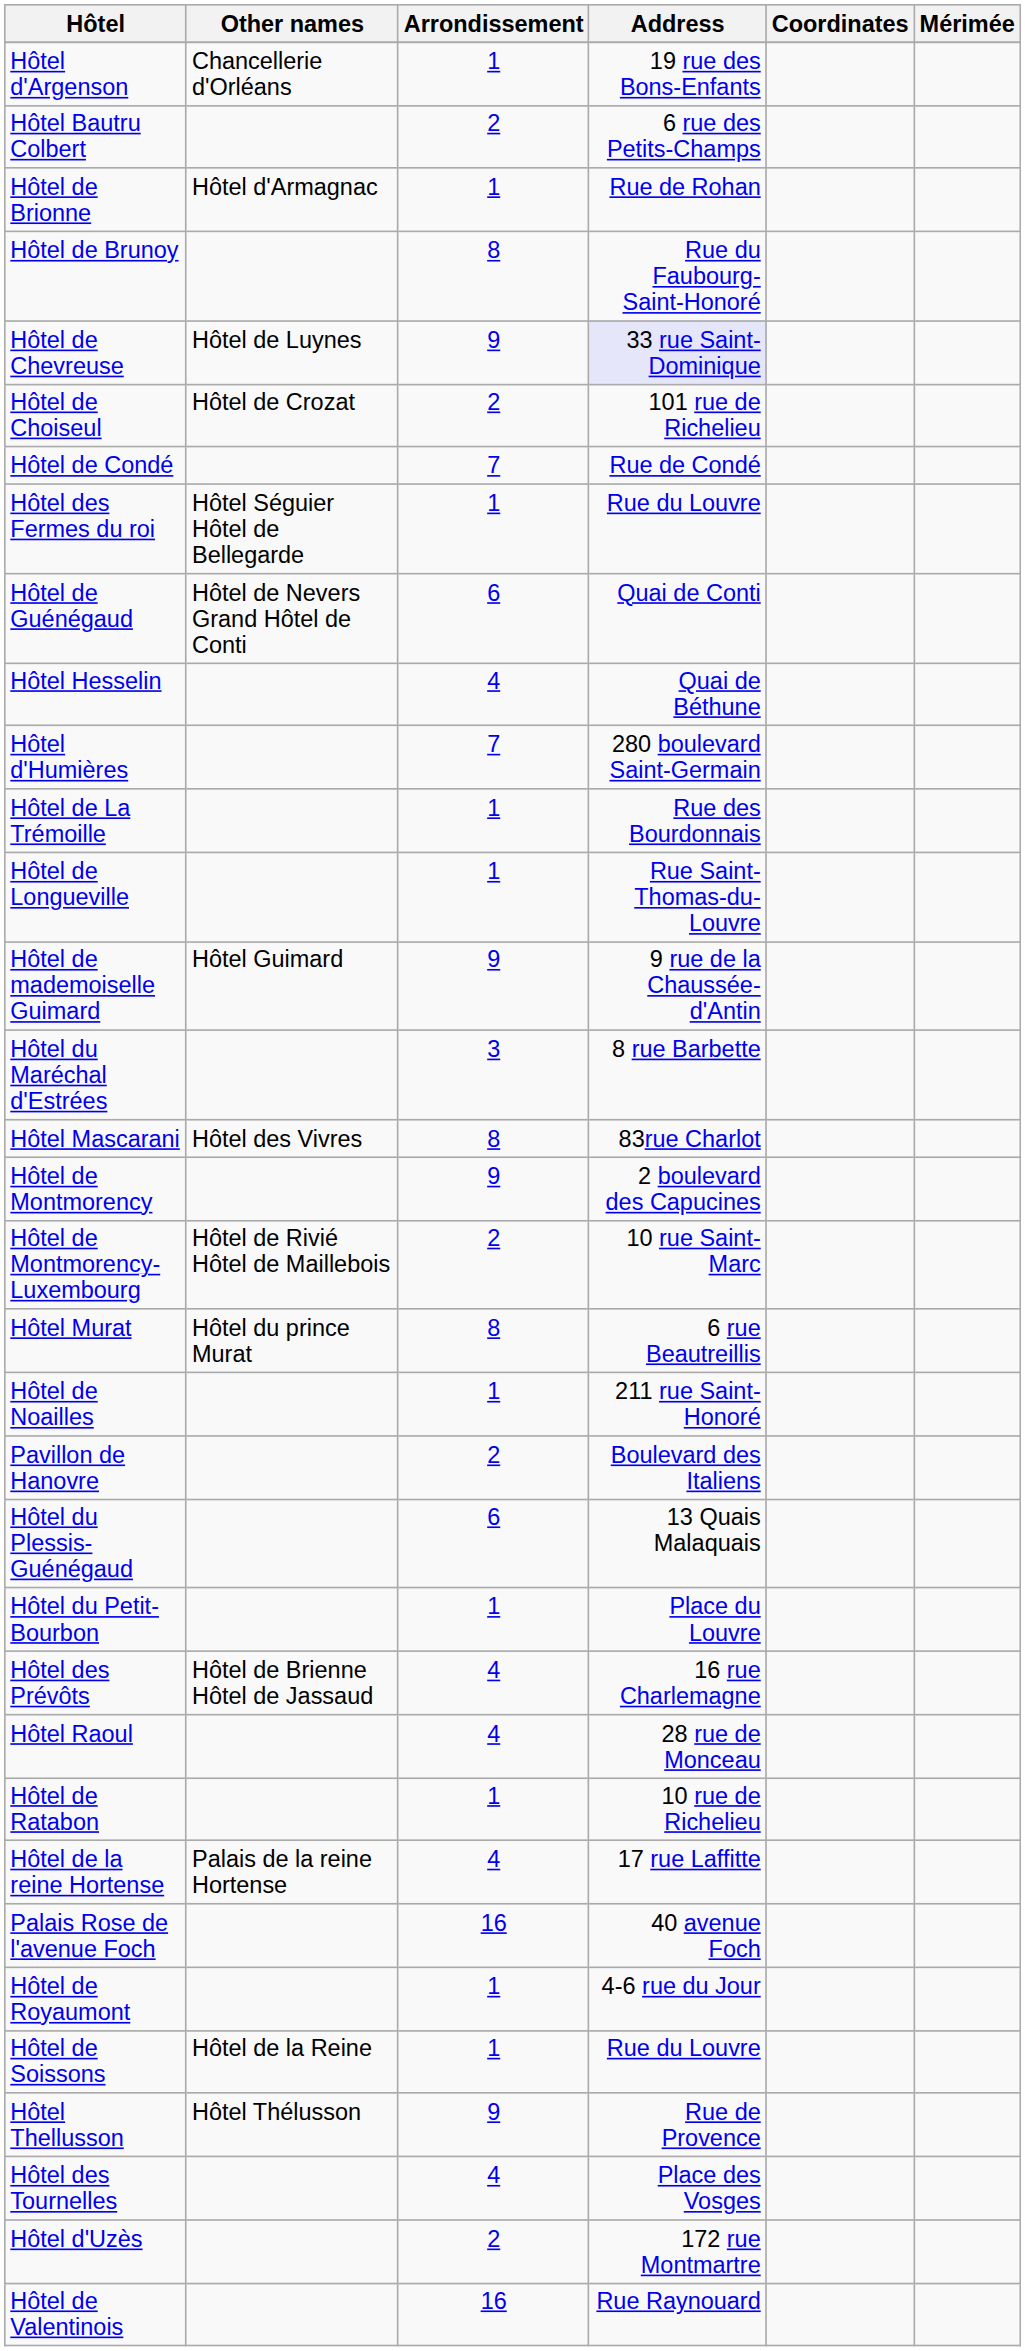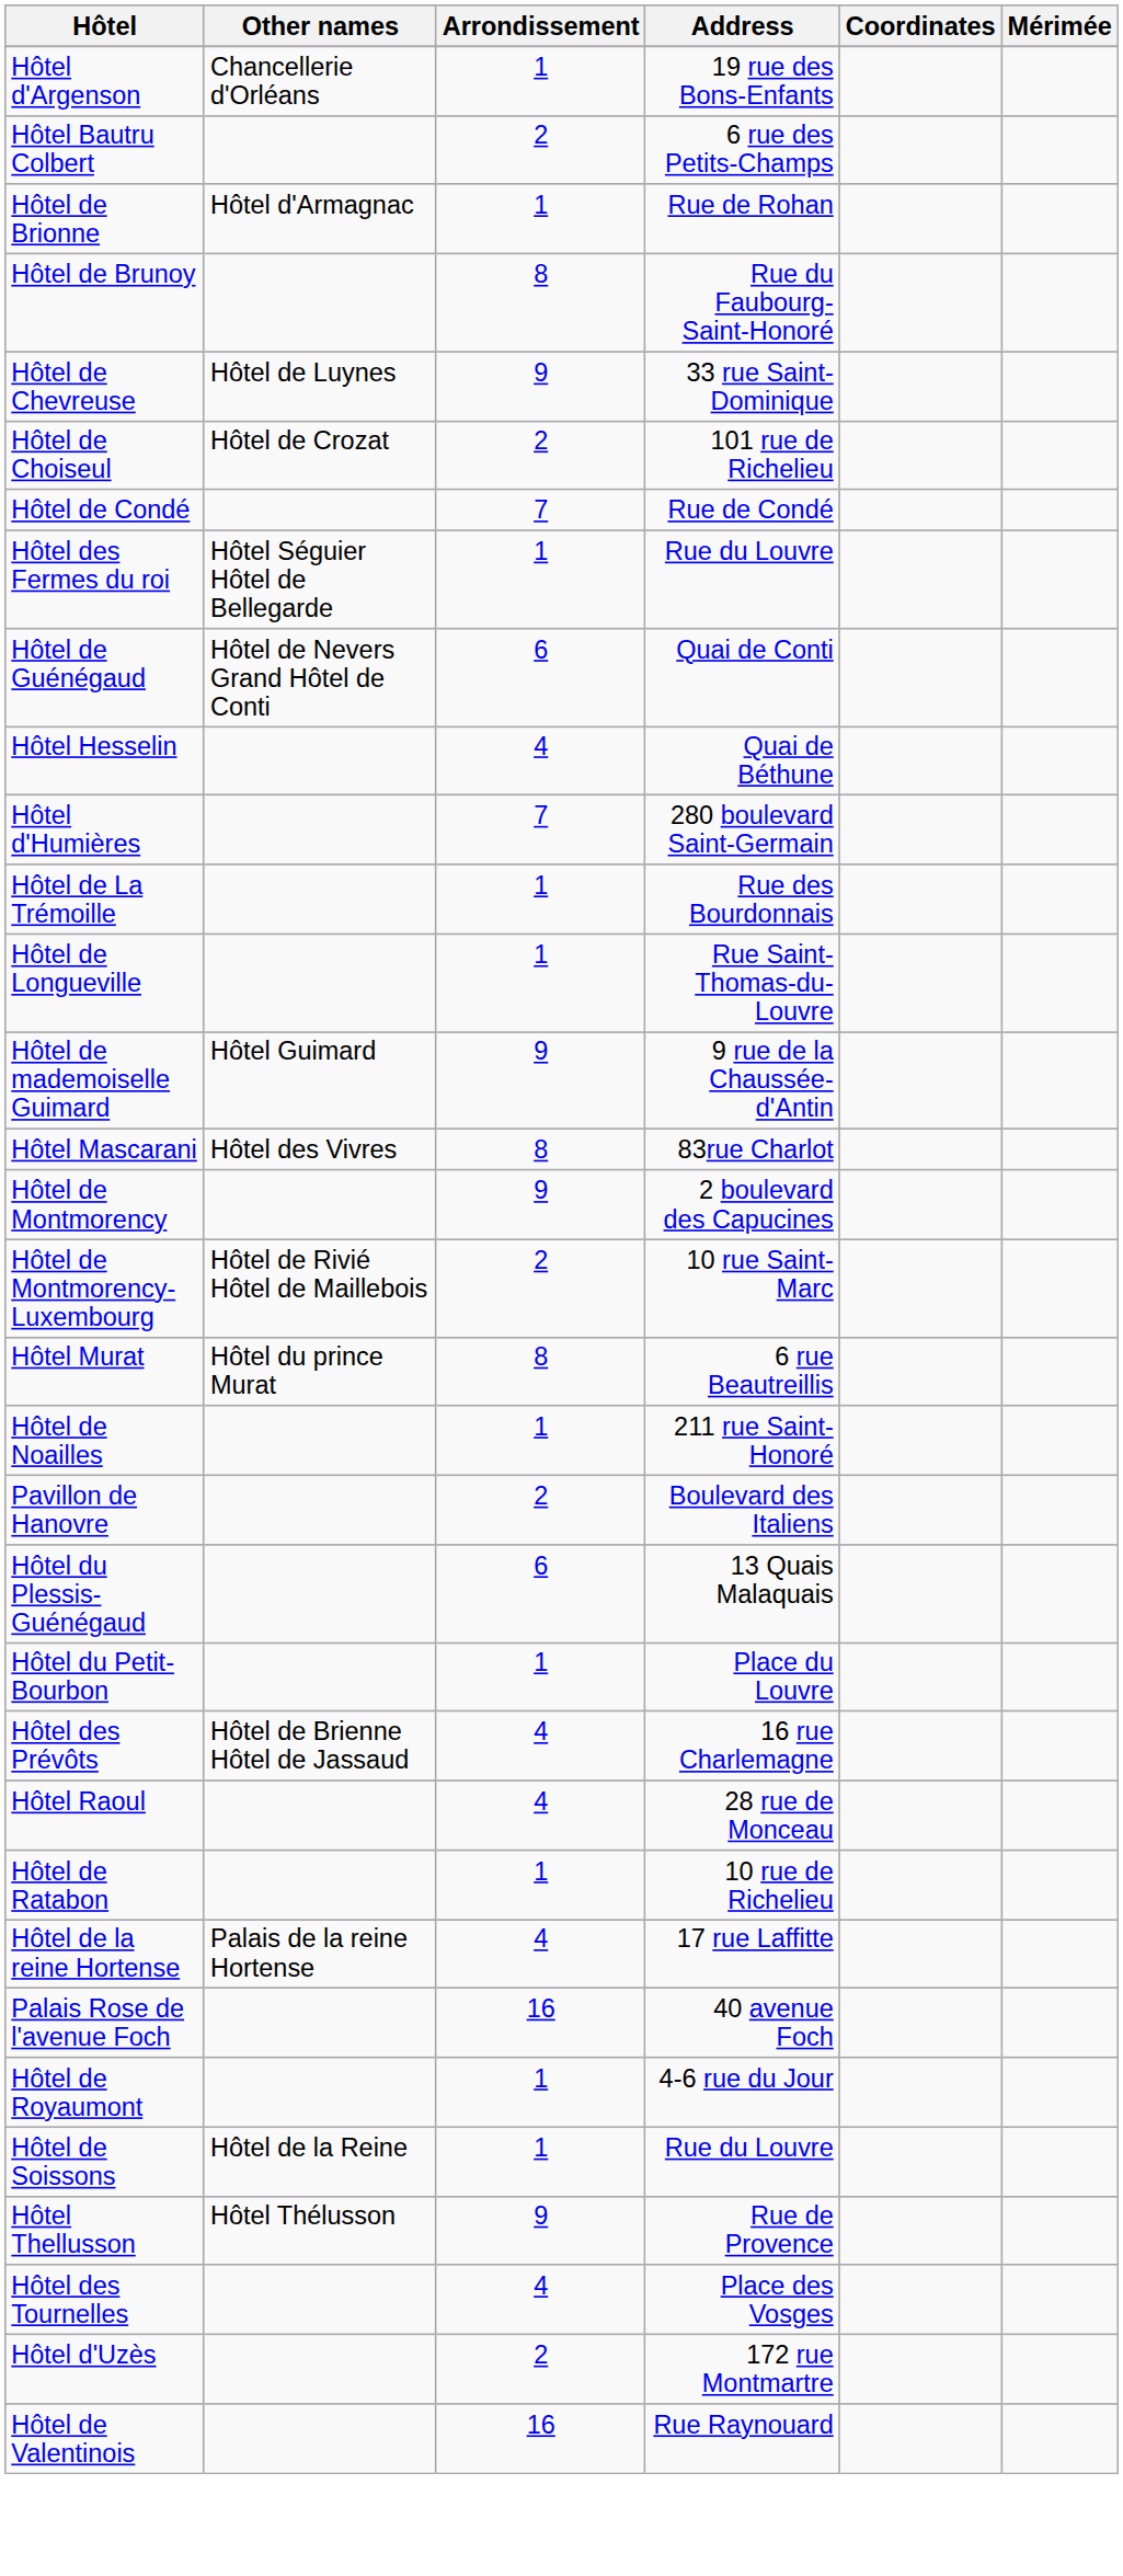 <table class="wikitable sortable plainlinks" style="margin-left: auto; margin-right: auto; border: none; text-align: right; font-size: 90%;" width="100%">
 <tr>
 <th width="20%">Hôtel</th>
 <th width="28%">Other names</th>
 <th>Arrondissement</th>
 <th width="20%">Address</th>
 <th>Coordinates</th>
 <th>Mérimée</th>
 </tr>
 <tr>
 </tr>
 <tr valign="top">
 <td align ="left"><a href='#'>Hôtel d'Argenson</a></td>
 <td align ="left">Chancellerie d'Orléans</td>
 <td align ="center"><a href='#'>1</a></td>
 <td align ="right">19 <a href='#'>rue des Bons-Enfants</a></td>
 <td align ="center"></td>
 <td align ="center"></td>
 </tr>
 <tr valign="top">
 <td align ="left"><a href='#'>Hôtel Bautru Colbert</a></td>
 <td align ="left"></td>
 <td align ="center"><a href='#'>2</a></td>
 <td align ="right">6 <a href='#'>rue des Petits-Champs</a></td>
 <td align ="center"></td>
 <td align ="center"></td>
 </tr>
 <tr valign="top">
 <td align ="left"><a href='#'>Hôtel de Brionne</a></td>
 <td align ="left">Hôtel d'Armagnac</td>
 <td align ="center"><a href='#'>1</a></td>
 <td align ="right"><a href='#'>Rue de Rohan</a></td>
 <td align ="center"></td>
 <td align ="center"></td>
 </tr>
 <tr valign="top">
 <td align ="left"><a href='#'>Hôtel de Brunoy</a></td>
 <td align ="left"></td>
 <td align ="center"><a href='#'>8</a></td>
 <td align ="right"><a href='#'>Rue du Faubourg-Saint-Honoré</a></td>
 <td align ="center"></td>
 <td align ="center"></td>
 </tr>
 <tr valign="top">
 <td align ="left"><a href='#'>Hôtel de Chevreuse</a></td>
 <td align ="left">Hôtel de Luynes</td>
 <td align ="center"><a href='#'>9</a></td>
-<td align ="right" style="background: lavender;">33 <a href='#'>rue Saint-Dominique</a></td>
+<td align ="right">33 <a href='#'>rue Saint-Dominique</a></td>
 <td align ="center"></td>
 <td align ="center"></td>
 </tr>
 <tr valign="top">
 <td align ="left"><a href='#'>Hôtel de Choiseul</a></td>
 <td align ="left">Hôtel de Crozat</td>
 <td align ="center"><a href='#'>2</a></td>
 <td align ="right">101 <a href='#'>rue de Richelieu</a></td>
 <td align ="center"></td>
 <td align ="center"></td>
 </tr>
 <tr valign="top">
 <td align ="left"><a href='#'>Hôtel de Condé</a></td>
 <td align ="left"></td>
 <td align ="center"><a href='#'>7</a></td>
 <td align ="right"><a href='#'>Rue de Condé</a></td>
 <td align ="center"></td>
 <td align ="center"></td>
 </tr>
 <tr valign="top">
 <td align ="left"><a href='#'>Hôtel des Fermes du roi</a></td>
 <td align ="left">Hôtel Séguier<br>Hôtel de Bellegarde</td>
 <td align ="center"><a href='#'>1</a></td>
 <td align ="right"><a href='#'>Rue du Louvre</a></td>
 <td align ="center"></td>
 <td align ="center"></td>
 </tr>
 <tr valign="top">
 <td align ="left"><a href='#'>Hôtel de Guénégaud</a></td>
 <td align ="left">Hôtel de Nevers<br>Grand Hôtel de Conti</td>
 <td align ="center"><a href='#'>6</a></td>
 <td align ="right"><a href='#'>Quai de Conti</a></td>
 <td align ="center"></td>
 <td align ="center"></td>
 </tr>
 <tr valign="top">
 <td align ="left"><a href='#'>Hôtel Hesselin</a></td>
 <td align ="left"></td>
 <td align ="center"><a href='#'>4</a></td>
 <td align ="right"><a href='#'>Quai de Béthune</a></td>
 <td align ="center"></td>
 <td align ="center"></td>
 </tr>
 <tr valign="top">
 <td align ="left"><a href='#'>Hôtel d'Humières</a></td>
 <td align ="left"></td>
 <td align ="center"><a href='#'>7</a></td>
 <td align ="right">280 <a href='#'>boulevard Saint-Germain</a></td>
 <td align ="center"></td>
 <td align ="center"></td>
 </tr>
 <tr valign="top">
 <td align ="left"><a href='#'>Hôtel de La Trémoille</a></td>
 <td align ="left"></td>
 <td align ="center"><a href='#'>1</a></td>
 <td align ="right"><a href='#'>Rue des Bourdonnais</a></td>
 <td align ="center"></td>
 <td align ="center"></td>
 </tr>
 <tr valign="top">
 <td align ="left"><a href='#'>Hôtel de Longueville</a></td>
 <td align ="left"></td>
 <td align ="center"><a href='#'>1</a></td>
 <td align ="right"><a href='#'>Rue Saint-Thomas-du-Louvre</a></td>
 <td align ="center"></td>
 <td align ="center"></td>
 </tr>
 <tr valign="top">
 <td align ="left"><a href='#'>Hôtel de mademoiselle Guimard</a></td>
 <td align ="left">Hôtel Guimard</td>
 <td align ="center"><a href='#'>9</a></td>
 <td align ="right">9 <a href='#'>rue de la Chaussée-d'Antin</a></td>
-<td align ="center"></td>
-<td align ="center"></td>
-</tr>
-<tr valign="top">
-<td align ="left"><a href='#'>Hôtel du Maréchal d'Estrées</a></td>
-<td align ="left"></td>
-<td align ="center"><a href='#'>3</a></td>
-<td align ="right">8 <a href='#'>rue Barbette</a></td>
 <td align ="center"></td>
 <td align ="center"></td>
 </tr>
 <tr valign="top">
 <td align ="left"><a href='#'>Hôtel Mascarani</a></td>
 <td align ="left">Hôtel des Vivres</td>
 <td align ="center"><a href='#'>8</a></td>
 <td align ="right">83<a href='#'>rue Charlot</a></td>
 <td align ="center"></td>
 <td align ="center"></td>
 </tr>
 <tr valign="top">
 <td align ="left"><a href='#'>Hôtel de Montmorency</a></td>
 <td align ="left"></td>
 <td align ="center"><a href='#'>9</a></td>
 <td align ="right">2 <a href='#'>boulevard des Capucines</a></td>
 <td align ="center"></td>
 <td align ="center"></td>
 </tr>
 <tr valign="top">
 <td align ="left"><a href='#'>Hôtel de Montmorency-Luxembourg</a></td>
 <td align ="left">Hôtel de Rivié<br>Hôtel de Maillebois</td>
 <td align ="center"><a href='#'>2</a></td>
 <td align ="right">10 <a href='#'>rue Saint-Marc</a></td>
 <td align ="center"></td>
 <td align ="center"></td>
 </tr>
 <tr valign="top">
 <td align ="left"><a href='#'>Hôtel Murat</a></td>
 <td align ="left">Hôtel du prince Murat</td>
 <td align ="center"><a href='#'>8</a></td>
 <td align ="right">6 <a href='#'>rue Beautreillis</a></td>
 <td align ="center"></td>
 <td align ="center"></td>
 </tr>
 <tr valign="top">
 <td align ="left"><a href='#'>Hôtel de Noailles</a></td>
 <td align ="left"></td>
 <td align ="center"><a href='#'>1</a></td>
 <td align ="right">211 <a href='#'>rue Saint-Honoré</a></td>
 <td align ="center"></td>
 <td align ="center"></td>
 </tr>
 <tr valign="top">
 <td align ="left"><a href='#'>Pavillon de Hanovre</a></td>
 <td align ="left"></td>
 <td align ="center"><a href='#'>2</a></td>
 <td align ="right"><a href='#'>Boulevard des Italiens</a></td>
 <td align ="center"></td>
 <td align ="center"></td>
 </tr>
 <tr valign="top">
 <td align ="left"><a href='#'>Hôtel du Plessis-Guénégaud</a></td>
 <td align ="left"></td>
 <td align ="center"><a href='#'>6</a></td>
 <td align ="right">13 Quais Malaquais</td>
 <td align ="center"></td>
 <td align ="center"></td>
 </tr>
 <tr valign="top">
 <td align ="left"><a href='#'>Hôtel du Petit-Bourbon</a></td>
 <td align ="left"></td>
 <td align ="center"><a href='#'>1</a></td>
 <td align ="right"><a href='#'>Place du Louvre</a></td>
 <td align ="center"></td>
 <td align ="center"></td>
 </tr>
 <tr valign="top">
 <td align ="left"><a href='#'>Hôtel des Prévôts</a></td>
 <td align ="left">Hôtel de Brienne<br>Hôtel de Jassaud</td>
 <td align ="center"><a href='#'>4</a></td>
 <td align ="right">16 <a href='#'>rue Charlemagne</a></td>
 <td align ="center"></td>
 <td align ="center"></td>
 </tr>
 <tr valign="top">
 <td align ="left"><a href='#'>Hôtel Raoul</a></td>
 <td align ="left"></td>
 <td align ="center"><a href='#'>4</a></td>
 <td align ="right">28 <a href='#'>rue de Monceau</a></td>
 <td align ="center"></td>
 <td align ="center"></td>
 </tr>
 <tr valign="top">
 <td align ="left"><a href='#'>Hôtel de Ratabon</a></td>
 <td align ="left"></td>
 <td align ="center"><a href='#'>1</a></td>
 <td align ="right">10 <a href='#'>rue de Richelieu</a></td>
 <td align ="center"></td>
 <td align ="center"></td>
 </tr>
 <tr valign="top">
 <td align ="left"><a href='#'>Hôtel de la reine Hortense</a></td>
 <td align ="left">Palais de la reine Hortense</td>
 <td align ="center"><a href='#'>4</a></td>
 <td align ="right">17 <a href='#'>rue Laffitte</a></td>
 <td align ="center"></td>
 <td align ="center"></td>
 </tr>
 <tr valign="top">
 <td align ="left"><a href='#'>Palais Rose de l'avenue Foch</a></td>
 <td align ="left"></td>
 <td align ="center"><a href='#'>16</a></td>
 <td align ="right">40 <a href='#'>avenue Foch</a></td>
 <td align ="center"></td>
 <td align ="center"></td>
 </tr>
 <tr valign="top">
 <td align ="left"><a href='#'>Hôtel de Royaumont</a></td>
 <td align ="left"></td>
 <td align ="center"><a href='#'>1</a></td>
 <td align ="right">4-6 <a href='#'>rue du Jour</a></td>
 <td align ="center"></td>
 <td align ="center"></td>
 </tr>
 <tr valign="top">
 <td align ="left"><a href='#'>Hôtel de Soissons</a></td>
 <td align ="left">Hôtel de la Reine</td>
 <td align ="center"><a href='#'>1</a></td>
 <td align ="right"><a href='#'>Rue du Louvre</a></td>
 <td align ="center"></td>
 <td align ="center"></td>
 </tr>
 <tr valign="top">
 <td align ="left"><a href='#'>Hôtel Thellusson</a></td>
 <td align ="left">Hôtel Thélusson</td>
 <td align ="center"><a href='#'>9</a></td>
 <td align ="right"><a href='#'>Rue de Provence</a></td>
 <td align ="center"></td>
 <td align ="center"></td>
 </tr>
 <tr valign="top">
 <td align ="left"><a href='#'>Hôtel des Tournelles</a></td>
 <td align ="left"></td>
 <td align ="center"><a href='#'>4</a></td>
 <td align ="right"><a href='#'>Place des Vosges</a></td>
 <td align ="center"></td>
 <td align ="center"></td>
 </tr>
 <tr valign="top">
 <td align ="left"><a href='#'>Hôtel d'Uzès</a></td>
 <td align ="left"></td>
 <td align ="center"><a href='#'>2</a></td>
 <td align ="right">172 <a href='#'>rue Montmartre</a></td>
 <td align ="center"></td>
 <td align ="center"></td>
 </tr>
 <tr valign="top">
 <td align ="left"><a href='#'>Hôtel de Valentinois</a></td>
 <td align ="left"></td>
 <td align ="center"><a href='#'>16</a></td>
 <td align ="right"><a href='#'>Rue Raynouard</a></td>
 <td align ="center"></td>
 <td align ="center"></td>
 </tr>
 </table>
